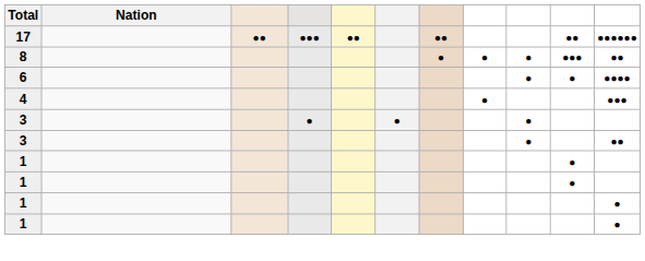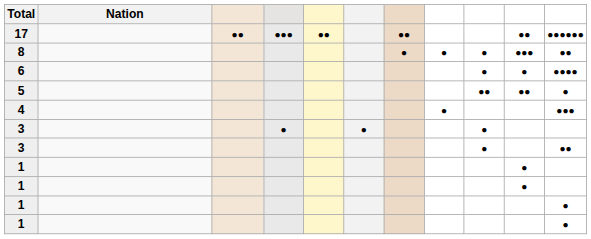 <table class="sortable wikitable" style="font-size:90%">
 <tr>
 <th width="30">Total</th>
 <th width="200">Nation</th>
 <th width="55" style="background:#F3E6D7;"></th>
 <th width="41" style="background:#E5E4E2;"></th>
 <th width="41" style="background:#fff7cc;"></th>
 <th width="41" style="background:#f2f2f2;"></th>
 <th width="41" style="background:#ecd9c6;"></th>
 <th width="41" style="background:#fff;"></th>
 <th width="41" style="background:#fff;"></th>
 <th width="41" style="background:#fff;"></th>
 <th width="41" style="background:#fff;"></th>
 </tr>
 <tr align="center">
 <td style="background:#efefef;"><strong>17</strong></td>
 <td align="left"></td>
 <td style="background:#F3E6D7;"> <small>●●</small></td>
 <td style="background:#E9E9E9;"> <small>●●●</small></td>
 <td style="background:#fff7cc;"> <small>●●</small></td>
 <td style="background:#f2f2f2;"> <small> </small></td>
 <td style="background:#ecd9c6;"> <small>●●</small></td>
 <td style="background:#fff;"> <small> </small></td>
 <td style="background:#fff;"> <small> </small></td>
 <td style="background:#fff;"> <small>●●</small></td>
 <td style="background:#fff;"> <small>●●●●●●</small></td>
 </tr>
 <tr align="center">
 <td style="background:#efefef;"><strong>8</strong></td>
 <td align="left"></td>
 <td style="background:#F3E6D7;"> <small> </small></td>
 <td style="background:#E9E9E9;"> <small> </small></td>
 <td style="background:#fff7cc;"> <small> </small></td>
 <td style="background:#f2f2f2;"> <small> </small></td>
 <td style="background:#ecd9c6;"> <small>●</small></td>
 <td style="background:#fff;"> <small>●</small></td>
 <td style="background:#fff;"> <small>●</small></td>
 <td style="background:#fff;"> <small>●●●</small></td>
 <td style="background:#fff;"> <small>●●</small></td>
 </tr>
 <tr align="center">
 <td style="background:#efefef;"><strong>6</strong></td>
 <td align="left"></td>
 <td style="background:#F3E6D7;"> <small> </small></td>
 <td style="background:#E9E9E9;"> <small> </small></td>
 <td style="background:#fff7cc;"> <small> </small></td>
 <td style="background:#f2f2f2;"> <small> </small></td>
 <td style="background:#ecd9c6;"> <small> </small></td>
 <td style="background:#fff;"> <small> </small></td>
 <td style="background:#fff;"> <small>●</small></td>
 <td style="background:#fff;"> <small>●</small></td>
 <td style="background:#fff;"> <small>●●●●</small></td>
+</tr>
+<tr align="center">
+<td style="background:#efefef;"><strong>5</strong></td>
+<td align="left"></td>
+<td style="background:#F3E6D7;"> <small> </small></td>
+<td style="background:#E9E9E9;"> <small> </small></td>
+<td style="background:#fff7cc;"> <small> </small></td>
+<td style="background:#f2f2f2;"> <small> </small></td>
+<td style="background:#ecd9c6;"> <small> </small></td>
+<td style="background:#fff;"> <small> </small></td>
+<td style="background:#fff;"> <small>●●</small></td>
+<td style="background:#fff;"> <small>●●</small></td>
+<td style="background:#fff;"> <small>●</small></td>
 </tr>
 <tr align="center">
 <td style="background:#efefef;"><strong>4</strong></td>
 <td align="left"></td>
 <td style="background:#F3E6D7;"> <small> </small></td>
 <td style="background:#E9E9E9;"> <small> </small></td>
 <td style="background:#fff7cc;"> <small> </small></td>
 <td style="background:#f2f2f2;"> <small> </small></td>
 <td style="background:#ecd9c6;"> <small> </small></td>
 <td style="background:#fff;"> <small>●</small></td>
 <td style="background:#fff;"> <small> </small></td>
 <td style="background:#fff;"> <small> </small></td>
 <td style="background:#fff;"> <small>●●●</small></td>
 </tr>
 <tr align="center">
 <td style="background:#efefef;"><strong>3</strong></td>
 <td align="left"></td>
 <td style="background:#F3E6D7;"> <small> </small></td>
 <td style="background:#E9E9E9;"> <small>●</small></td>
 <td style="background:#fff7cc;"> <small> </small></td>
 <td style="background:#f2f2f2;"> <small>●</small></td>
 <td style="background:#ecd9c6;"> <small> </small></td>
 <td style="background:#fff;"> <small> </small></td>
 <td style="background:#fff;"> <small>●</small></td>
 <td style="background:#fff;"> <small> </small></td>
 <td style="background:#fff;"> <small> </small></td>
 </tr>
 <tr align="center">
 <td style="background:#efefef;"><strong>3</strong></td>
 <td align="left"></td>
 <td style="background:#F3E6D7;"> <small> </small></td>
 <td style="background:#E9E9E9;"> <small> </small></td>
 <td style="background:#fff7cc;"> <small> </small></td>
 <td style="background:#f2f2f2;"> <small> </small></td>
 <td style="background:#ecd9c6;"> <small> </small></td>
 <td style="background:#fff;"> <small> </small></td>
 <td style="background:#fff;"> <small>●</small></td>
 <td style="background:#fff;"> <small> </small></td>
 <td style="background:#fff;"> <small>●●</small></td>
 </tr>
 <tr align="center">
 <td style="background:#efefef;"><strong>1</strong></td>
 <td align="left"></td>
 <td style="background:#F3E6D7;"> <small> </small></td>
 <td style="background:#E9E9E9;"> <small> </small></td>
 <td style="background:#fff7cc;"> <small> </small></td>
 <td style="background:#f2f2f2;"> <small> </small></td>
 <td style="background:#ecd9c6;"> <small> </small></td>
 <td style="background:#fff;"> <small> </small></td>
 <td style="background:#fff;"> <small> </small></td>
 <td style="background:#fff;"> <small>●</small></td>
 <td style="background:#fff;"> <small> </small></td>
 </tr>
 <tr align="center">
 <td style="background:#efefef;"><strong>1</strong></td>
 <td align="left"></td>
 <td style="background:#F3E6D7;"> <small> </small></td>
 <td style="background:#E9E9E9;"> <small> </small></td>
 <td style="background:#fff7cc;"> <small> </small></td>
 <td style="background:#f2f2f2;"> <small> </small></td>
 <td style="background:#ecd9c6;"> <small> </small></td>
 <td style="background:#fff;"> <small> </small></td>
 <td style="background:#fff;"> <small> </small></td>
 <td style="background:#fff;"> <small>●</small></td>
 <td style="background:#fff;"> <small> </small></td>
 </tr>
 <tr align="center">
 <td style="background:#efefef;"><strong>1</strong></td>
 <td align="left"></td>
 <td style="background:#F3E6D7;"> <small> </small></td>
 <td style="background:#E9E9E9;"> <small> </small></td>
 <td style="background:#fff7cc;"> <small> </small></td>
 <td style="background:#f2f2f2;"> <small> </small></td>
 <td style="background:#ecd9c6;"> <small> </small></td>
 <td style="background:#fff;"> <small> </small></td>
 <td style="background:#fff;"> <small> </small></td>
 <td style="background:#fff;"> <small> </small></td>
 <td style="background:#fff;"> <small>●</small></td>
 </tr>
 <tr align="center">
 <td style="background:#efefef;"><strong>1</strong></td>
 <td align="left"></td>
 <td style="background:#F3E6D7;"> <small> </small></td>
 <td style="background:#E9E9E9;"> <small> </small></td>
 <td style="background:#fff7cc;"> <small> </small></td>
 <td style="background:#f2f2f2;"> <small> </small></td>
 <td style="background:#ecd9c6;"> <small> </small></td>
 <td style="background:#fff;"> <small> </small></td>
 <td style="background:#fff;"> <small> </small></td>
 <td style="background:#fff;"> <small> </small></td>
 <td style="background:#fff;"> <small>●</small></td>
 </tr>
 </table>
